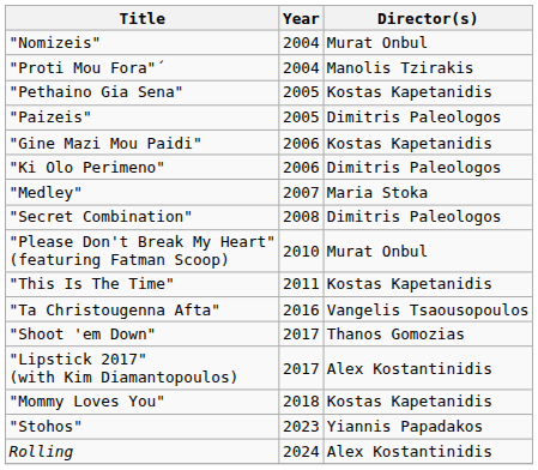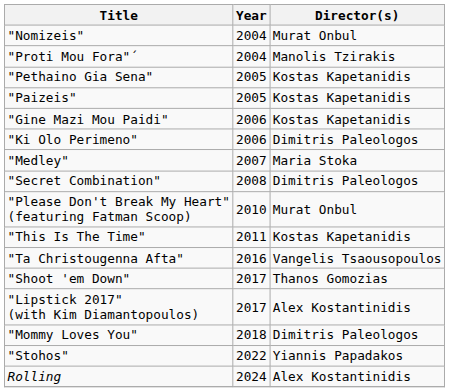 <table class="wikitable plainrowheaders sortable">
 <tr>
 <th scope="col">Title</th>
 <th scope="col">Year</th>
 <th scope="col">Director(s)</th>
 </tr>
 <tr>
 <td>"Nomizeis"</td>
 <td>2004</td>
 <td>Murat Onbul</td>
 </tr>
 <tr>
 <td>"Proti Mou Fora"΄</td>
 <td>2004</td>
 <td>Manolis Tzirakis</td>
 </tr>
 <tr>
 <td>"Pethaino Gia Sena"</td>
 <td>2005</td>
 <td>Kostas Kapetanidis</td>
 </tr>
 <tr>
 <td>"Paizeis"</td>
 <td>2005</td>
-<td>Dimitris Paleologos</td>
+<td>Kostas Kapetanidis</td>
 </tr>
 <tr>
 <td>"Gine Mazi Mou Paidi"</td>
 <td>2006</td>
 <td>Kostas Kapetanidis</td>
 </tr>
 <tr>
 <td>"Ki Olo Perimeno"</td>
 <td>2006</td>
 <td>Dimitris Paleologos</td>
 </tr>
 <tr>
 <td>"Medley"</td>
 <td>2007</td>
 <td>Maria Stoka</td>
 </tr>
 <tr>
 <td>"Secret Combination"</td>
 <td>2008</td>
 <td>Dimitris Paleologos</td>
 </tr>
 <tr>
 <td>"Please Don't Break My Heart" <br><span>(featuring Fatman Scoop)</span></td>
 <td>2010</td>
 <td>Murat Onbul</td>
 </tr>
 <tr>
 <td>"This Is The Time"</td>
 <td>2011</td>
 <td>Kostas Kapetanidis</td>
 </tr>
 <tr>
 <td>"Ta Christougenna Afta"</td>
 <td>2016</td>
 <td>Vangelis Tsaousopoulos</td>
 </tr>
 <tr>
 <td>"Shoot 'em Down"</td>
 <td>2017</td>
 <td>Thanos Gomozias</td>
 </tr>
 <tr>
 <td>"Lipstick 2017" <br><span>(with Kim Diamantopoulos)</span></td>
 <td>2017</td>
 <td>Alex Kostantinidis</td>
 </tr>
 <tr>
 <td>"Mommy Loves You"</td>
 <td>2018</td>
-<td>Kostas Kapetanidis</td>
+<td>Dimitris Paleologos</td>
 </tr>
 <tr>
 <td>"Stohos"</td>
-<td>2023</td>
+<td>2022</td>
 <td>Yiannis Papadakos</td>
 </tr>
 <tr>
 <td><em>Rolling</em></td>
 <td>2024</td>
 <td>Alex Kostantinidis</td>
 </tr>
 <tr>
 </tr>
 </table>
